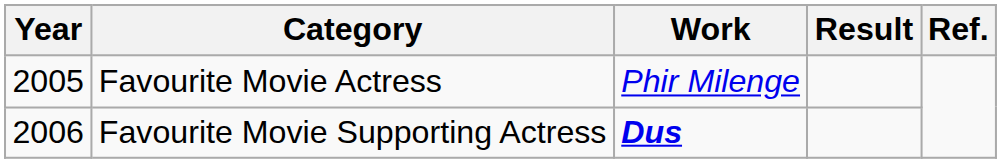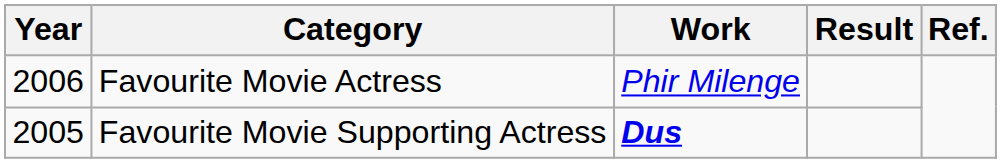 <table class="wikitable">
 <tr>
 <th>Year</th>
 <th>Category</th>
 <th>Work</th>
 <th>Result</th>
 <th>Ref.</th>
 </tr>
 <tr>
-<td>2005</td>
+<td>2006</td>
 <td>Favourite Movie Actress</td>
 <td><em><a href='#'>Phir Milenge</a></em></td>
 <td></td>
 <td rowspan="2"></td>
 </tr>
 <tr>
-<td>2006</td>
+<td>2005</td>
 <td>Favourite Movie Supporting Actress</td>
 <td><strong><em><a href='#'>Dus</a></em></strong></td>
 <td></td>
 </tr>
 </table>
